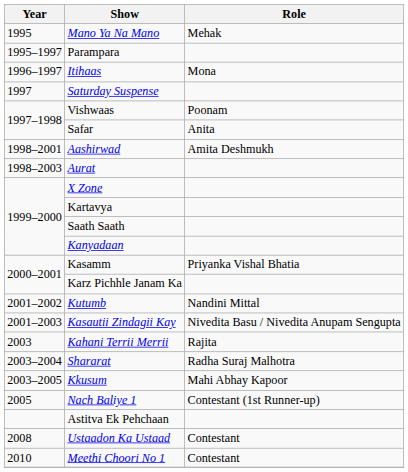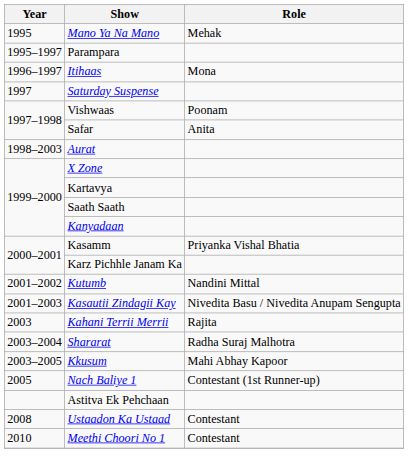 <table class="wikitable sortable">
 <tr>
 <th>Year</th>
 <th>Show</th>
 <th>Role</th>
 </tr>
 <tr>
 <td>1995</td>
 <td><em><a href='#'>Mano Ya Na Mano</a></em></td>
 <td>Mehak</td>
 </tr>
 <tr>
 <td>1995–1997</td>
 <td>Parampara</td>
 <td></td>
 </tr>
 <tr>
 <td>1996–1997</td>
 <td><em><a href='#'>Itihaas</a></em></td>
 <td>Mona</td>
 </tr>
 <tr>
 <td>1997</td>
 <td><em><a href='#'>Saturday Suspense</a></em></td>
 <td></td>
 </tr>
 <tr>
 <td rowspan = "2">1997–1998</td>
 <td>Vishwaas</td>
 <td>Poonam</td>
 </tr>
 <tr>
 <td>Safar</td>
 <td>Anita</td>
-</tr>
-<tr>
-<td>1998–2001</td>
-<td><em><a href='#'>Aashirwad</a></em></td>
-<td>Amita Deshmukh</td>
 </tr>
 <tr>
 <td>1998–2003</td>
 <td><em><a href='#'>Aurat</a></em></td>
 <td></td>
 </tr>
 <tr>
 <td rowspan="4">1999–2000</td>
 <td><em><a href='#'>X Zone</a></em></td>
 <td></td>
 </tr>
 <tr>
 <td>Kartavya</td>
 <td></td>
 </tr>
 <tr>
 <td>Saath Saath</td>
 <td></td>
 </tr>
 <tr>
 <td><em><a href='#'>Kanyadaan</a></em></td>
 <td></td>
 </tr>
 <tr>
 <td rowspan = "2">2000–2001</td>
 <td>Kasamm</td>
 <td>Priyanka Vishal Bhatia</td>
 </tr>
 <tr>
 <td>Karz Pichhle Janam Ka</td>
 <td></td>
 </tr>
 <tr>
 <td>2001–2002</td>
 <td><em><a href='#'>Kutumb</a></em></td>
 <td>Nandini Mittal</td>
 </tr>
 <tr>
 <td>2001–2003</td>
 <td><em><a href='#'>Kasautii Zindagii Kay</a></em></td>
 <td>Nivedita Basu / Nivedita Anupam Sengupta</td>
 </tr>
 <tr>
 <td>2003</td>
 <td><em><a href='#'>Kahani Terrii Merrii</a></em></td>
 <td>Rajita</td>
 </tr>
 <tr>
 <td>2003–2004</td>
 <td><em><a href='#'>Shararat</a></em></td>
 <td>Radha Suraj Malhotra</td>
 </tr>
 <tr>
 <td>2003–2005</td>
 <td><em><a href='#'>Kkusum</a></em></td>
 <td>Mahi Abhay Kapoor</td>
 </tr>
 <tr>
 <td>2005</td>
 <td><em><a href='#'>Nach Baliye 1</a></em></td>
 <td>Contestant (1st Runner-up)</td>
 </tr>
 <tr>
 <td></td>
 <td>Astitva Ek Pehchaan</td>
 <td></td>
 </tr>
 <tr>
 <td>2008</td>
 <td><em><a href='#'>Ustaadon Ka Ustaad</a></em></td>
 <td>Contestant</td>
 </tr>
 <tr>
 <td>2010</td>
 <td><em><a href='#'>Meethi Choori No 1</a></em></td>
 <td>Contestant</td>
 </tr>
 <tr>
 </tr>
 </table>
